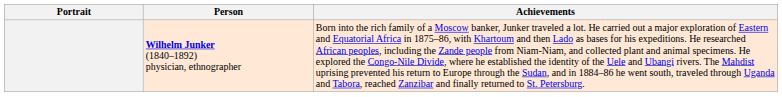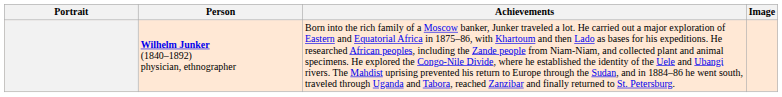 <table class="wikitable">
 <tr style="background:#ccc;">
 <th scope="col" width=18%>Portrait</th>
 <th scope="col" width=22%>Person</th>
 <th scope="col" width=60%>Achievements</th>
+<th scope="col">Image</th>
 </tr>
 <tr style="background:#ffe8d5;">
 <th scope="row" align=center></th>
 <td><strong><a href='#'>Wilhelm Junker</a></strong><br>(1840–1892)<br>physician, ethnographer</td>
 <td>Born into the rich family of a <a href='#'>Moscow</a> banker, Junker traveled a lot. He carried out a major exploration of <a href='#'>Eastern</a> and <a href='#'>Equatorial Africa</a> in 1875–86, with <a href='#'>Khartoum</a> and then <a href='#'>Lado</a> as bases for his expeditions. He researched <a href='#'>African peoples</a>, including the <a href='#'>Zande people</a> from Niam-Niam, and collected plant and animal specimens. He explored the <a href='#'>Congo-Nile Divide</a>, where he established the identity of the <a href='#'>Uele</a> and <a href='#'>Ubangi</a> rivers. The <a href='#'>Mahdist</a> uprising prevented his return to Europe through the <a href='#'>Sudan</a>, and in 1884–86 he went south, traveled through <a href='#'>Uganda</a> and <a href='#'>Tabora</a>, reached <a href='#'>Zanzibar</a> and finally returned to <a href='#'>St. Petersburg</a>.</td>
+<td align=center></td>
 </tr>
 </table>
